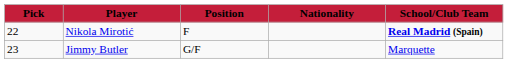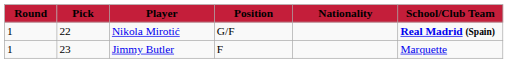 <table class="wikitable sortable sortable">
 <tr>
+<th style="background:#c41e3a; width:10%;">Round</th>
 <th style="background:#c41e3a; width:10%;">Pick</th>
 <th style="background:#c41e3a; width:20%;">Player</th>
 <th style="background:#c41e3a; width:15%;">Position</th>
 <th style="background:#c41e3a; width:20%;">Nationality</th>
 <th style="background:#c41e3a; width:20%;">School/Club Team</th>
 </tr>
 <tr>
+<td>1</td>
 <td>22</td>
 <td><a href='#'>Nikola Mirotić</a></td>
-<td>F</td>
+<td>G/F</td>
 <td></td>
 <td><strong><a href='#'>Real Madrid</a> <small>(Spain)</small></strong></td>
 </tr>
 <tr>
+<td>1</td>
 <td>23</td>
 <td><a href='#'>Jimmy Butler</a></td>
-<td>G/F</td>
+<td>F</td>
 <td></td>
 <td><a href='#'>Marquette</a></td>
 </tr>
 </table>
